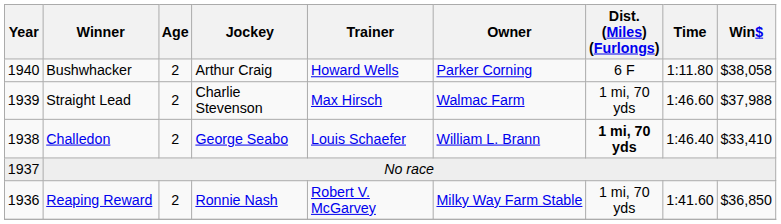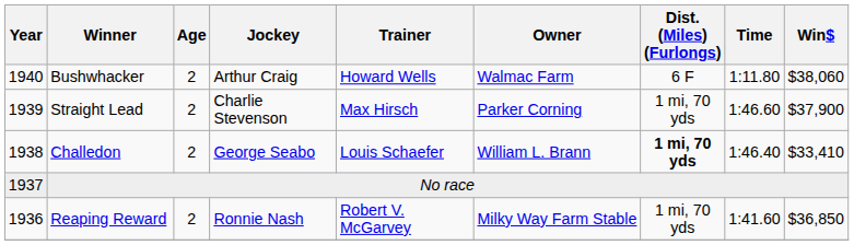 <table class="wikitable sortable" style="font-size:90%">
 <tr>
 <th style="width:30px">Year<br></th>
 <th style="width:110px">Winner<br></th>
 <th style="width:20px">Age<br></th>
 <th style="width:110px">Jockey<br></th>
 <th style="width:120px">Trainer<br></th>
 <th>Owner<br></th>
 <th style="width:55px">Dist.<br> <span>(<a href='#'>Miles</a>)<br>(<a href='#'>Furlongs</a>)</span></th>
 <th style="width:25px">Time<br></th>
 <th style="width:25px">Win<a href='#'>$</a><br></th>
 </tr>
 <tr>
 <td align=center>1940</td>
 <td>Bushwhacker</td>
 <td align=center>2</td>
 <td>Arthur Craig</td>
 <td><a href='#'>Howard Wells</a></td>
-<td><a href='#'>Parker Corning</a></td>
+<td><a href='#'>Walmac Farm</a></td>
 <td align=center>6 F</td>
 <td align=center>1:11.80</td>
-<td align=center>$38,058</td>
+<td align=center>$38,060</td>
 </tr>
 <tr>
 <td align=center>1939</td>
 <td>Straight Lead</td>
 <td align=center>2</td>
 <td>Charlie Stevenson</td>
 <td><a href='#'>Max Hirsch</a></td>
-<td><a href='#'>Walmac Farm</a></td>
+<td><a href='#'>Parker Corning</a></td>
 <td align=center>1 mi, 70 yds</td>
 <td align=center>1:46.60</td>
-<td align=center>$37,988</td>
+<td align=center>$37,900</td>
 </tr>
 <tr>
 <td align=center>1938</td>
 <td><a href='#'>Challedon</a></td>
 <td align=center>2</td>
 <td><a href='#'>George Seabo</a></td>
 <td><a href='#'>Louis Schaefer</a></td>
 <td><a href='#'>William L. Brann</a></td>
 <td align=center><strong>1 mi, 70 yds</strong></td>
 <td align=center>1:46.40</td>
 <td align=center>$33,410</td>
 </tr>
 <tr bgcolor="#eeeeee">
 <td align=center>1937</td>
 <td align=center  colspan=9><em>No race</em></td>
 </tr>
 <tr>
 <td align=center>1936</td>
 <td><a href='#'>Reaping Reward</a></td>
 <td align=center>2</td>
 <td><a href='#'>Ronnie Nash</a></td>
 <td><a href='#'>Robert V. McGarvey</a></td>
 <td><a href='#'>Milky Way Farm Stable</a></td>
 <td align=center>1 mi, 70 yds</td>
 <td align=center>1:41.60</td>
 <td align=center>$36,850</td>
 </tr>
 <tr>
 </tr>
 </table>
